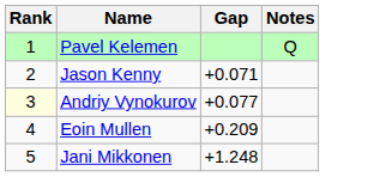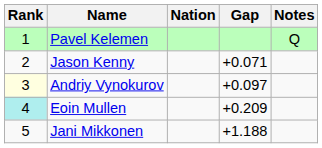 <table class="wikitable sortable" style="text-align:center">
 <tr>
 <th>Rank</th>
 <th>Name</th>
+<th>Nation</th>
 <th>Gap</th>
 <th>Notes</th>
 </tr>
 <tr bgcolor=bbffbb>
 <td>1</td>
 <td align=left><a href='#'>Pavel Kelemen</a></td>
+<td align=left></td>
 <td></td>
 <td>Q</td>
 </tr>
 <tr>
 <td>2</td>
 <td align=left><a href='#'>Jason Kenny</a></td>
+<td align=left></td>
 <td>+0.071</td>
 <td></td>
 </tr>
 <tr>
 <td style="background: lightyellow;">3</td>
 <td align=left><a href='#'>Andriy Vynokurov</a></td>
-<td>+0.077</td>
+<td align=left></td>
+<td>+0.097</td>
 <td></td>
 </tr>
 <tr>
-<td>4</td>
+<td style="background: paleturquoise;">4</td>
 <td align=left><a href='#'>Eoin Mullen</a></td>
+<td align=left></td>
 <td>+0.209</td>
 <td></td>
 </tr>
 <tr>
 <td>5</td>
 <td align=left><a href='#'>Jani Mikkonen</a></td>
-<td>+1.248</td>
+<td align=left></td>
+<td>+1.188</td>
 <td></td>
 </tr>
 </table>
